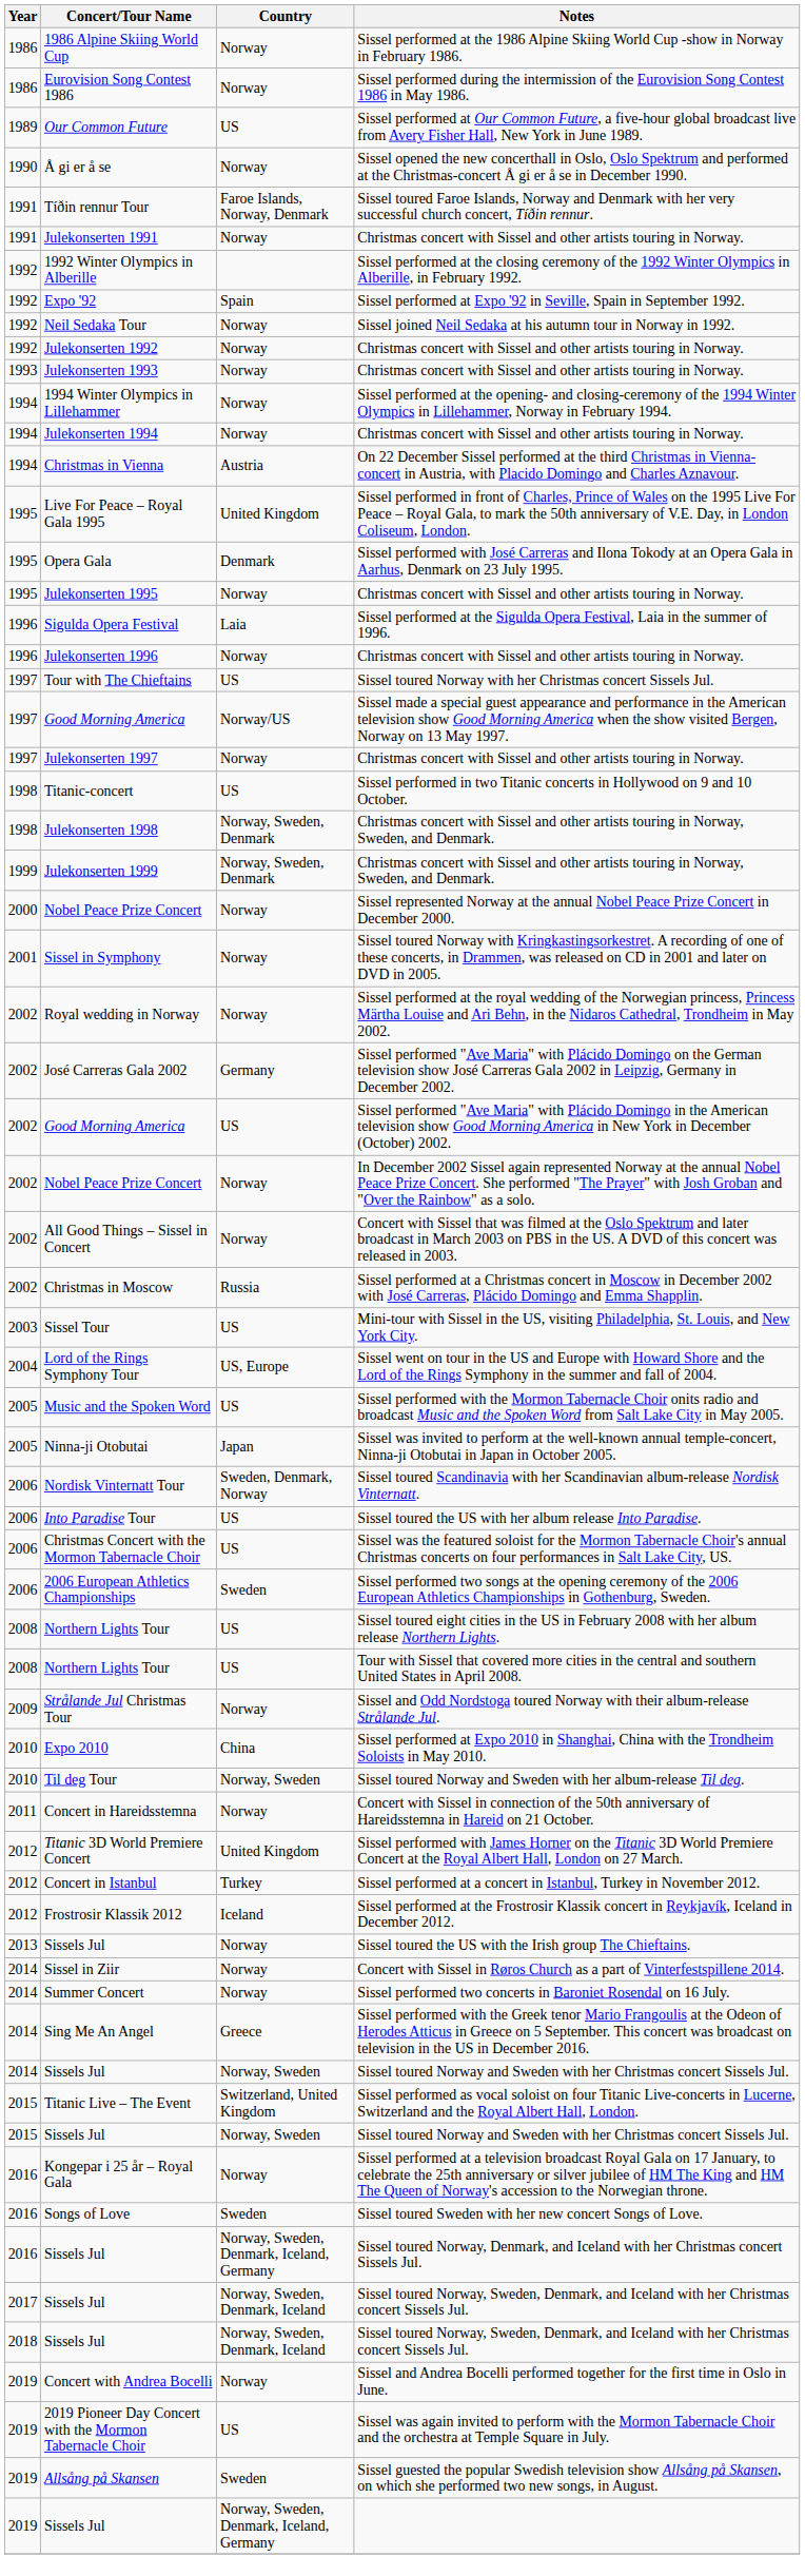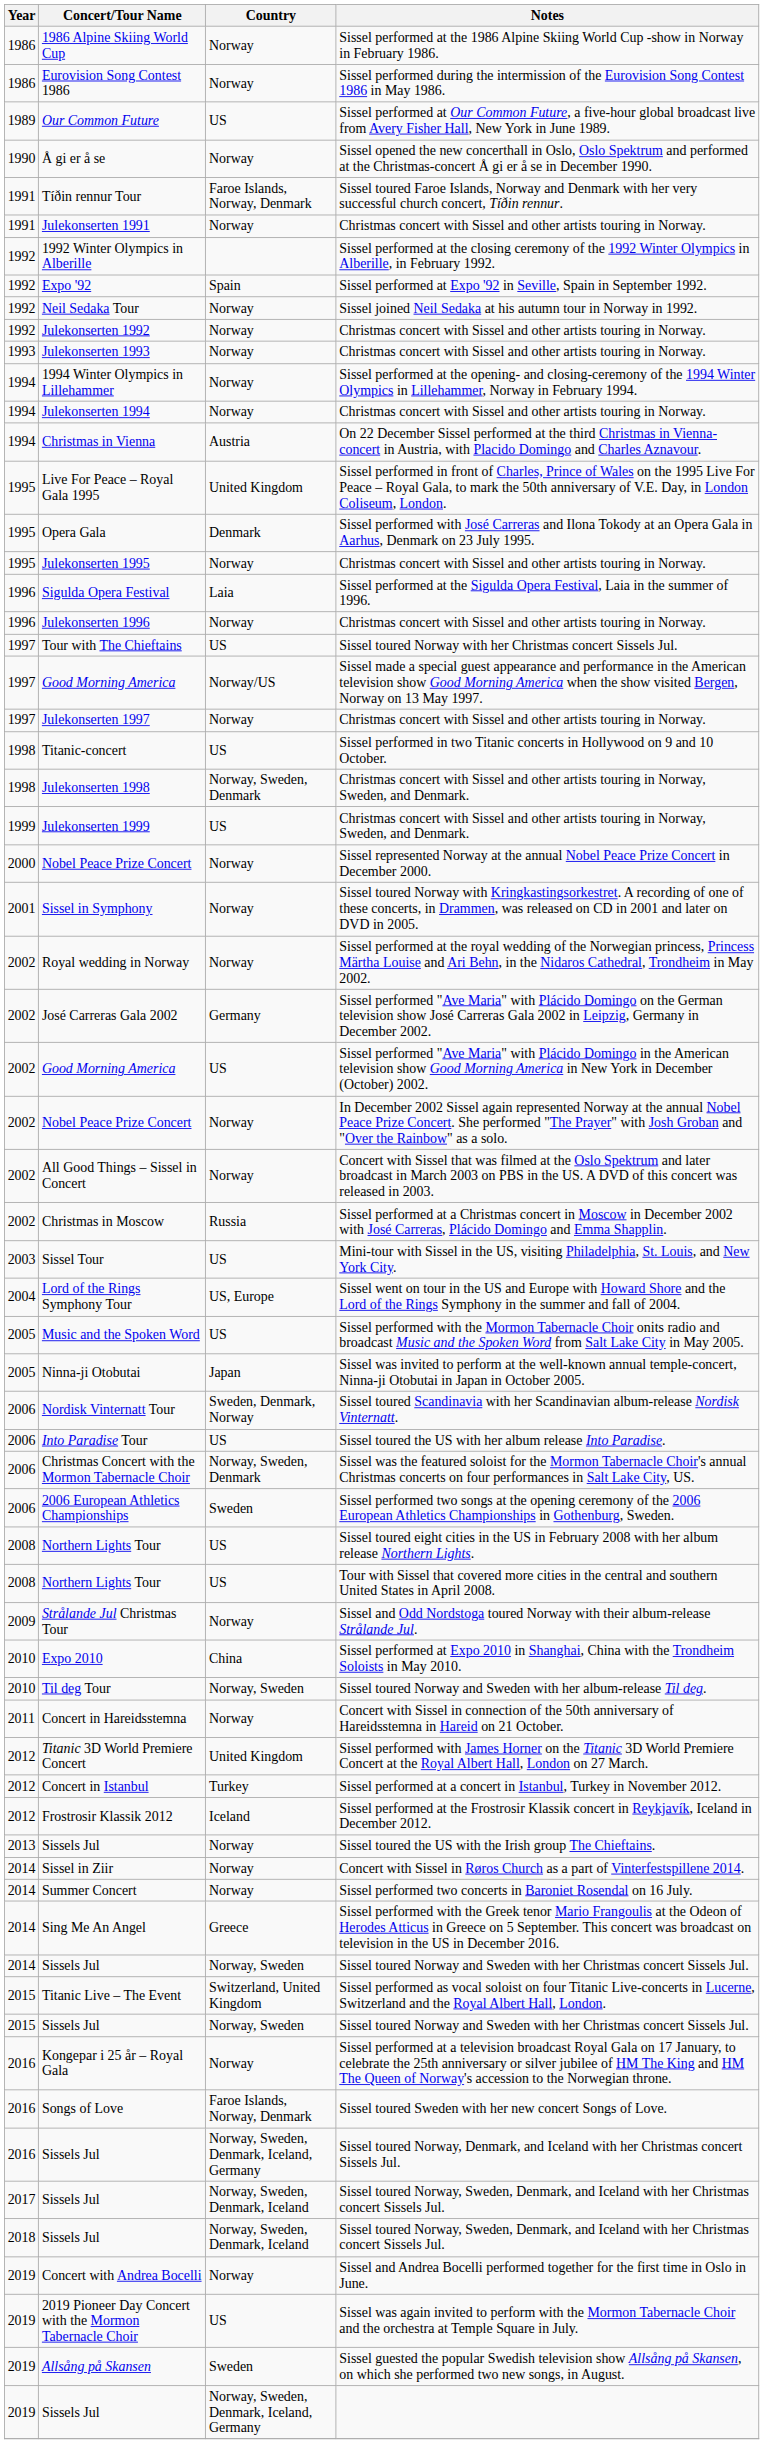 <table class="wikitable">
 <tr>
 <th>Year</th>
 <th>Concert/Tour Name</th>
 <th>Country</th>
 <th>Notes</th>
 </tr>
 <tr>
 <td>1986</td>
 <td><a href='#'>1986 Alpine Skiing World Cup</a></td>
 <td>Norway</td>
 <td>Sissel performed at the 1986 Alpine Skiing World Cup -show in Norway in February 1986.</td>
 </tr>
 <tr>
 <td>1986</td>
 <td><a href='#'>Eurovision Song Contest</a> 1986</td>
 <td>Norway</td>
 <td>Sissel performed during the intermission of the <a href='#'>Eurovision Song Contest 1986</a> in May 1986.</td>
 </tr>
 <tr>
 <td>1989</td>
 <td><em><a href='#'>Our Common Future</a></em></td>
 <td>US</td>
 <td>Sissel performed at <em><a href='#'>Our Common Future</a></em>, a five-hour global  broadcast live from <a href='#'>Avery Fisher Hall</a>, New York in June 1989.</td>
 </tr>
 <tr>
 <td>1990</td>
 <td>Å gi er å se</td>
 <td>Norway</td>
 <td>Sissel opened the new concerthall in Oslo, <a href='#'>Oslo Spektrum</a> and performed at the Christmas-concert Å gi er å se in December 1990.</td>
 </tr>
 <tr>
 <td>1991</td>
 <td>Tíðin rennur Tour</td>
 <td>Faroe Islands, Norway, Denmark</td>
 <td>Sissel toured Faroe Islands, Norway and Denmark with her very successful church concert, <em>Tíðin rennur</em>.</td>
 </tr>
 <tr>
 <td>1991</td>
 <td><a href='#'>Julekonserten 1991</a></td>
 <td>Norway</td>
 <td>Christmas concert with Sissel and other artists touring in Norway.</td>
 </tr>
 <tr>
 <td>1992</td>
 <td>1992 Winter Olympics in <a href='#'>Alberille</a></td>
 <td></td>
 <td>Sissel performed at the closing ceremony of the <a href='#'>1992 Winter Olympics</a> in <a href='#'>Alberille</a>,  in February 1992.</td>
 </tr>
 <tr>
 <td>1992</td>
 <td><a href='#'>Expo '92</a></td>
 <td>Spain</td>
 <td>Sissel performed at <a href='#'>Expo '92</a> in <a href='#'>Seville</a>, Spain in September 1992.</td>
 </tr>
 <tr>
 <td>1992</td>
 <td><a href='#'>Neil Sedaka</a> Tour</td>
 <td>Norway</td>
 <td>Sissel joined <a href='#'>Neil Sedaka</a> at his autumn tour in Norway in 1992.</td>
 </tr>
 <tr>
 <td>1992</td>
 <td><a href='#'>Julekonserten 1992</a></td>
 <td>Norway</td>
 <td>Christmas concert with Sissel and other artists touring in Norway.</td>
 </tr>
 <tr>
 <td>1993</td>
 <td><a href='#'>Julekonserten 1993</a></td>
 <td>Norway</td>
 <td>Christmas concert with Sissel and other artists touring in Norway.</td>
 </tr>
 <tr>
 <td>1994</td>
 <td>1994 Winter Olympics in <a href='#'>Lillehammer</a></td>
 <td>Norway</td>
 <td>Sissel performed at the opening- and closing-ceremony of the <a href='#'>1994 Winter Olympics</a> in <a href='#'>Lillehammer</a>, Norway in February 1994.</td>
 </tr>
 <tr>
 <td>1994</td>
 <td><a href='#'>Julekonserten 1994</a></td>
 <td>Norway</td>
 <td>Christmas concert with Sissel and other artists touring in Norway.</td>
 </tr>
 <tr>
 <td>1994</td>
 <td><a href='#'>Christmas in Vienna</a></td>
 <td>Austria</td>
 <td>On 22 December Sissel performed at the third <a href='#'>Christmas in Vienna-concert</a> in Austria, with <a href='#'>Placido Domingo</a> and <a href='#'>Charles Aznavour</a>.</td>
 </tr>
 <tr>
 <td>1995</td>
 <td>Live For Peace – Royal Gala 1995</td>
 <td>United Kingdom</td>
 <td>Sissel performed in front of <a href='#'>Charles, Prince of Wales</a> on the 1995 Live For Peace – Royal Gala, to mark the 50th anniversary of V.E. Day, in <a href='#'>London Coliseum</a>, <a href='#'>London</a>.</td>
 </tr>
 <tr>
 <td>1995</td>
 <td>Opera Gala</td>
 <td>Denmark</td>
 <td>Sissel performed with <a href='#'>José Carreras</a> and Ilona Tokody at an Opera Gala in <a href='#'>Aarhus</a>, Denmark on 23 July 1995.</td>
 </tr>
 <tr>
 <td>1995</td>
 <td><a href='#'>Julekonserten 1995</a></td>
 <td>Norway</td>
 <td>Christmas concert with Sissel and other artists touring in Norway.</td>
 </tr>
 <tr>
 <td>1996</td>
 <td><a href='#'>Sigulda Opera Festival</a></td>
 <td>Laia</td>
 <td>Sissel performed at the <a href='#'>Sigulda Opera Festival</a>, Laia in the summer of 1996.</td>
 </tr>
 <tr>
 <td>1996</td>
 <td><a href='#'>Julekonserten 1996</a></td>
 <td>Norway</td>
 <td>Christmas concert with Sissel and other artists touring in Norway.</td>
 </tr>
 <tr>
 <td>1997</td>
 <td>Tour with <a href='#'>The Chieftains</a></td>
 <td>US</td>
 <td>Sissel toured Norway with her Christmas concert Sissels Jul.</td>
 </tr>
 <tr>
 <td>1997</td>
 <td><em><a href='#'>Good Morning America</a></em></td>
 <td>Norway/US</td>
 <td>Sissel made a special guest appearance and performance in the American television show <em><a href='#'>Good Morning America</a></em> when the show visited <a href='#'>Bergen</a>, Norway on 13 May 1997.</td>
 </tr>
 <tr>
 <td>1997</td>
 <td><a href='#'>Julekonserten 1997</a></td>
 <td>Norway</td>
 <td>Christmas concert with Sissel and other artists touring in Norway.</td>
 </tr>
 <tr>
 <td>1998</td>
 <td>Titanic-concert</td>
 <td>US</td>
 <td>Sissel performed in two Titanic concerts in Hollywood on 9 and 10 October.</td>
 </tr>
 <tr>
 <td>1998</td>
 <td><a href='#'>Julekonserten 1998</a></td>
 <td>Norway, Sweden, Denmark</td>
 <td>Christmas concert with Sissel and other artists touring in Norway, Sweden, and Denmark.</td>
 </tr>
 <tr>
 <td>1999</td>
 <td><a href='#'>Julekonserten 1999</a></td>
-<td>Norway, Sweden, Denmark</td>
+<td>US</td>
 <td>Christmas concert with Sissel and other artists touring in Norway, Sweden, and Denmark.</td>
 </tr>
 <tr>
 <td>2000</td>
 <td><a href='#'>Nobel Peace Prize Concert</a></td>
 <td>Norway</td>
 <td>Sissel represented Norway at the annual <a href='#'>Nobel Peace Prize Concert</a> in December 2000.</td>
 </tr>
 <tr>
 <td>2001</td>
 <td><a href='#'>Sissel in Symphony</a></td>
 <td>Norway</td>
 <td>Sissel toured Norway with <a href='#'>Kringkastingsorkestret</a>. A recording of one of these concerts, in <a href='#'>Drammen</a>, was released on CD in 2001 and later on DVD in 2005.</td>
 </tr>
 <tr>
 <td>2002</td>
 <td>Royal wedding in Norway</td>
 <td>Norway</td>
 <td>Sissel performed at the royal wedding of the Norwegian princess, <a href='#'>Princess Märtha Louise</a> and <a href='#'>Ari Behn</a>, in the <a href='#'>Nidaros Cathedral</a>, <a href='#'>Trondheim</a> in May 2002.</td>
 </tr>
 <tr>
 <td>2002</td>
 <td>José Carreras Gala 2002</td>
 <td>Germany</td>
 <td>Sissel performed "<a href='#'>Ave Maria</a>" with <a href='#'>Plácido Domingo</a> on the German television show José Carreras Gala 2002 in <a href='#'>Leipzig</a>, Germany in December 2002.</td>
 </tr>
 <tr>
 <td>2002</td>
 <td><em><a href='#'>Good Morning America</a></em></td>
 <td>US</td>
 <td>Sissel performed "<a href='#'>Ave Maria</a>" with <a href='#'>Plácido Domingo</a> in the American television show <em><a href='#'>Good Morning America</a></em> in New York in December (October) 2002.</td>
 </tr>
 <tr>
 <td>2002</td>
 <td><a href='#'>Nobel Peace Prize Concert</a></td>
 <td>Norway</td>
 <td>In December 2002 Sissel again represented Norway at the annual <a href='#'>Nobel Peace Prize Concert</a>. She performed "<a href='#'>The Prayer</a>" with <a href='#'>Josh Groban</a> and "<a href='#'>Over the Rainbow</a>" as a solo.</td>
 </tr>
 <tr>
 <td>2002</td>
 <td>All Good Things – Sissel in Concert</td>
 <td>Norway</td>
 <td>Concert with Sissel that was filmed at the <a href='#'>Oslo Spektrum</a> and later broadcast in March 2003 on PBS in the US. A DVD of this concert was released in 2003.</td>
 </tr>
 <tr>
 <td>2002</td>
 <td>Christmas in Moscow</td>
 <td>Russia</td>
 <td>Sissel performed at a Christmas concert in <a href='#'>Moscow</a> in December 2002 with <a href='#'>José Carreras</a>, <a href='#'>Plácido Domingo</a> and <a href='#'>Emma Shapplin</a>.</td>
 </tr>
 <tr>
 <td>2003</td>
 <td>Sissel Tour</td>
 <td>US</td>
 <td>Mini-tour with Sissel in the US, visiting <a href='#'>Philadelphia</a>, <a href='#'>St. Louis</a>, and <a href='#'>New York City</a>.</td>
 </tr>
 <tr>
 <td>2004</td>
 <td><a href='#'>Lord of the Rings</a> Symphony Tour</td>
 <td>US, Europe</td>
 <td>Sissel went on tour in the US and Europe with <a href='#'>Howard Shore</a> and the <a href='#'>Lord of the Rings</a> Symphony in the summer and fall of 2004.</td>
 </tr>
 <tr>
 <td>2005</td>
 <td><a href='#'>Music and the Spoken Word</a></td>
 <td>US</td>
 <td>Sissel performed with the <a href='#'>Mormon Tabernacle Choir</a> onits radio and broadcast <em><a href='#'>Music and the Spoken Word</a></em> from <a href='#'>Salt Lake City</a> in May 2005.</td>
 </tr>
 <tr>
 <td>2005</td>
 <td>Ninna-ji Otobutai</td>
 <td>Japan</td>
 <td>Sissel was invited to perform at the well-known annual temple-concert, Ninna-ji Otobutai in Japan in October 2005.</td>
 </tr>
 <tr>
 <td>2006</td>
 <td><a href='#'>Nordisk Vinternatt</a> Tour</td>
 <td>Sweden, Denmark, Norway</td>
 <td>Sissel toured <a href='#'>Scandinavia</a> with her Scandinavian album-release <em><a href='#'>Nordisk Vinternatt</a></em>.</td>
 </tr>
 <tr>
 <td>2006</td>
 <td><em><a href='#'>Into Paradise</a></em> Tour</td>
 <td>US</td>
 <td>Sissel toured the US with her album release <em><a href='#'>Into Paradise</a></em>.</td>
 </tr>
 <tr>
 <td>2006</td>
 <td>Christmas Concert with the <a href='#'>Mormon Tabernacle Choir</a></td>
-<td>US</td>
+<td>Norway, Sweden, Denmark</td>
 <td>Sissel was the featured soloist for the <a href='#'>Mormon Tabernacle Choir</a>'s annual Christmas concerts on four performances in <a href='#'>Salt Lake City</a>, US.</td>
 </tr>
 <tr>
 <td>2006</td>
 <td><a href='#'>2006 European Athletics Championships</a></td>
 <td>Sweden</td>
 <td>Sissel performed two songs at the opening ceremony of the <a href='#'>2006 European Athletics Championships</a> in <a href='#'>Gothenburg</a>, Sweden.</td>
 </tr>
 <tr>
 <td>2008</td>
 <td><a href='#'>Northern Lights</a> Tour</td>
 <td>US</td>
 <td>Sissel toured eight cities in the US in February 2008 with her album release <em><a href='#'>Northern Lights</a></em>.</td>
 </tr>
 <tr>
 <td>2008</td>
 <td><a href='#'>Northern Lights</a> Tour</td>
 <td>US</td>
 <td>Tour with Sissel that covered more cities in the central and southern United States in April 2008.</td>
 </tr>
 <tr>
 <td>2009</td>
 <td><em><a href='#'>Strålande Jul</a></em> Christmas Tour</td>
 <td>Norway</td>
 <td>Sissel and <a href='#'>Odd Nordstoga</a> toured Norway with their album-release <em><a href='#'>Strålande Jul</a></em>.</td>
 </tr>
 <tr>
 <td>2010</td>
 <td><a href='#'>Expo 2010</a></td>
 <td>China</td>
 <td>Sissel performed at <a href='#'>Expo 2010</a> in <a href='#'>Shanghai</a>, China with the <a href='#'>Trondheim Soloists</a> in May 2010.</td>
 </tr>
 <tr>
 <td>2010</td>
 <td><a href='#'>Til deg</a> Tour</td>
 <td>Norway, Sweden</td>
 <td>Sissel toured Norway and Sweden with her album-release <em><a href='#'>Til deg</a></em>.</td>
 </tr>
 <tr>
 <td>2011</td>
 <td>Concert in Hareidsstemna</td>
 <td>Norway</td>
 <td>Concert with Sissel in connection of the 50th anniversary of Hareidsstemna in <a href='#'>Hareid</a> on 21 October.</td>
 </tr>
 <tr>
 <td>2012</td>
 <td><em>Titanic</em> 3D World Premiere Concert</td>
 <td>United Kingdom</td>
 <td>Sissel performed with <a href='#'>James Horner</a> on the <em><a href='#'>Titanic</a></em> 3D World Premiere Concert at the <a href='#'>Royal Albert Hall</a>, <a href='#'>London</a> on 27 March.</td>
 </tr>
 <tr>
 <td>2012</td>
 <td>Concert in <a href='#'>Istanbul</a></td>
 <td>Turkey</td>
 <td>Sissel performed at a concert in <a href='#'>Istanbul</a>, Turkey in November 2012.</td>
 </tr>
 <tr>
 <td>2012</td>
 <td>Frostrosir Klassik 2012</td>
 <td>Iceland</td>
 <td>Sissel performed at the Frostrosir Klassik concert in <a href='#'>Reykjavík</a>, Iceland in December 2012.</td>
 </tr>
 <tr>
 <td>2013</td>
 <td>Sissels Jul</td>
 <td>Norway</td>
 <td>Sissel toured the US with the Irish group <a href='#'>The Chieftains</a>.</td>
 </tr>
 <tr>
 <td>2014</td>
 <td>Sissel in Ziir</td>
 <td>Norway</td>
 <td>Concert with Sissel in <a href='#'>Røros Church</a> as a part of <a href='#'>Vinterfestspillene 2014</a>.</td>
 </tr>
 <tr>
 <td>2014</td>
 <td>Summer Concert</td>
 <td>Norway</td>
 <td>Sissel performed two concerts in <a href='#'>Baroniet Rosendal</a> on 16 July.</td>
 </tr>
 <tr>
 <td>2014</td>
 <td>Sing Me An Angel</td>
 <td>Greece</td>
 <td>Sissel performed with the Greek tenor <a href='#'>Mario Frangoulis</a> at the Odeon of <a href='#'>Herodes Atticus</a> in Greece on 5 September. This concert was broadcast on television in the US in December 2016.</td>
 </tr>
 <tr>
 <td>2014</td>
 <td>Sissels Jul</td>
 <td>Norway, Sweden</td>
 <td>Sissel toured Norway and Sweden with her Christmas concert Sissels Jul.</td>
 </tr>
 <tr>
 <td>2015</td>
 <td>Titanic Live – The Event</td>
 <td>Switzerland, United Kingdom</td>
 <td>Sissel performed as vocal soloist on four Titanic Live-concerts in <a href='#'>Lucerne</a>, Switzerland and the <a href='#'>Royal Albert Hall</a>, <a href='#'>London</a>.</td>
 </tr>
 <tr>
 <td>2015</td>
 <td>Sissels Jul</td>
 <td>Norway, Sweden</td>
 <td>Sissel toured Norway and Sweden with her Christmas concert Sissels Jul.</td>
 </tr>
 <tr>
 <td>2016</td>
 <td>Kongepar i 25 år – Royal Gala</td>
 <td>Norway</td>
 <td>Sissel performed at a television broadcast Royal Gala on 17 January, to celebrate the 25th anniversary or silver jubilee of <a href='#'>HM The King</a> and <a href='#'>HM The Queen of Norway</a>'s accession to the Norwegian throne.</td>
 </tr>
 <tr>
 <td>2016</td>
 <td>Songs of Love</td>
-<td>Sweden</td>
+<td>Faroe Islands, Norway, Denmark</td>
 <td>Sissel toured Sweden with her new concert Songs of Love.</td>
 </tr>
 <tr>
 <td>2016</td>
 <td>Sissels Jul</td>
 <td>Norway, Sweden, Denmark, Iceland, Germany</td>
 <td>Sissel toured Norway, Denmark, and Iceland with her Christmas concert Sissels Jul.</td>
 </tr>
 <tr>
 <td>2017</td>
 <td>Sissels Jul</td>
 <td>Norway, Sweden, Denmark, Iceland</td>
 <td>Sissel toured Norway, Sweden, Denmark, and Iceland with her Christmas concert Sissels Jul.</td>
 </tr>
 <tr>
 <td>2018</td>
 <td>Sissels Jul</td>
 <td>Norway, Sweden, Denmark, Iceland</td>
 <td>Sissel toured Norway, Sweden, Denmark, and Iceland with her Christmas concert Sissels Jul.</td>
 </tr>
 <tr>
 <td>2019</td>
 <td>Concert with <a href='#'>Andrea Bocelli</a></td>
 <td>Norway</td>
 <td>Sissel and Andrea Bocelli performed together for the first time in Oslo in June.</td>
 </tr>
 <tr>
 <td>2019</td>
 <td>2019 Pioneer Day Concert with the <a href='#'>Mormon Tabernacle Choir</a></td>
 <td>US</td>
 <td>Sissel was again invited to perform with the <a href='#'>Mormon Tabernacle Choir</a> and the orchestra at Temple Square in July.</td>
 </tr>
 <tr>
 <td>2019</td>
 <td><em><a href='#'>Allsång på Skansen</a></em></td>
 <td>Sweden</td>
 <td>Sissel guested the popular Swedish television show <em><a href='#'>Allsång på Skansen</a></em>, on which she performed two new songs, in August.</td>
 </tr>
 <tr>
 <td>2019</td>
 <td>Sissels Jul</td>
 <td>Norway, Sweden, Denmark, Iceland, Germany</td>
 <td></td>
 </tr>
 <tr>
 </tr>
 </table>
